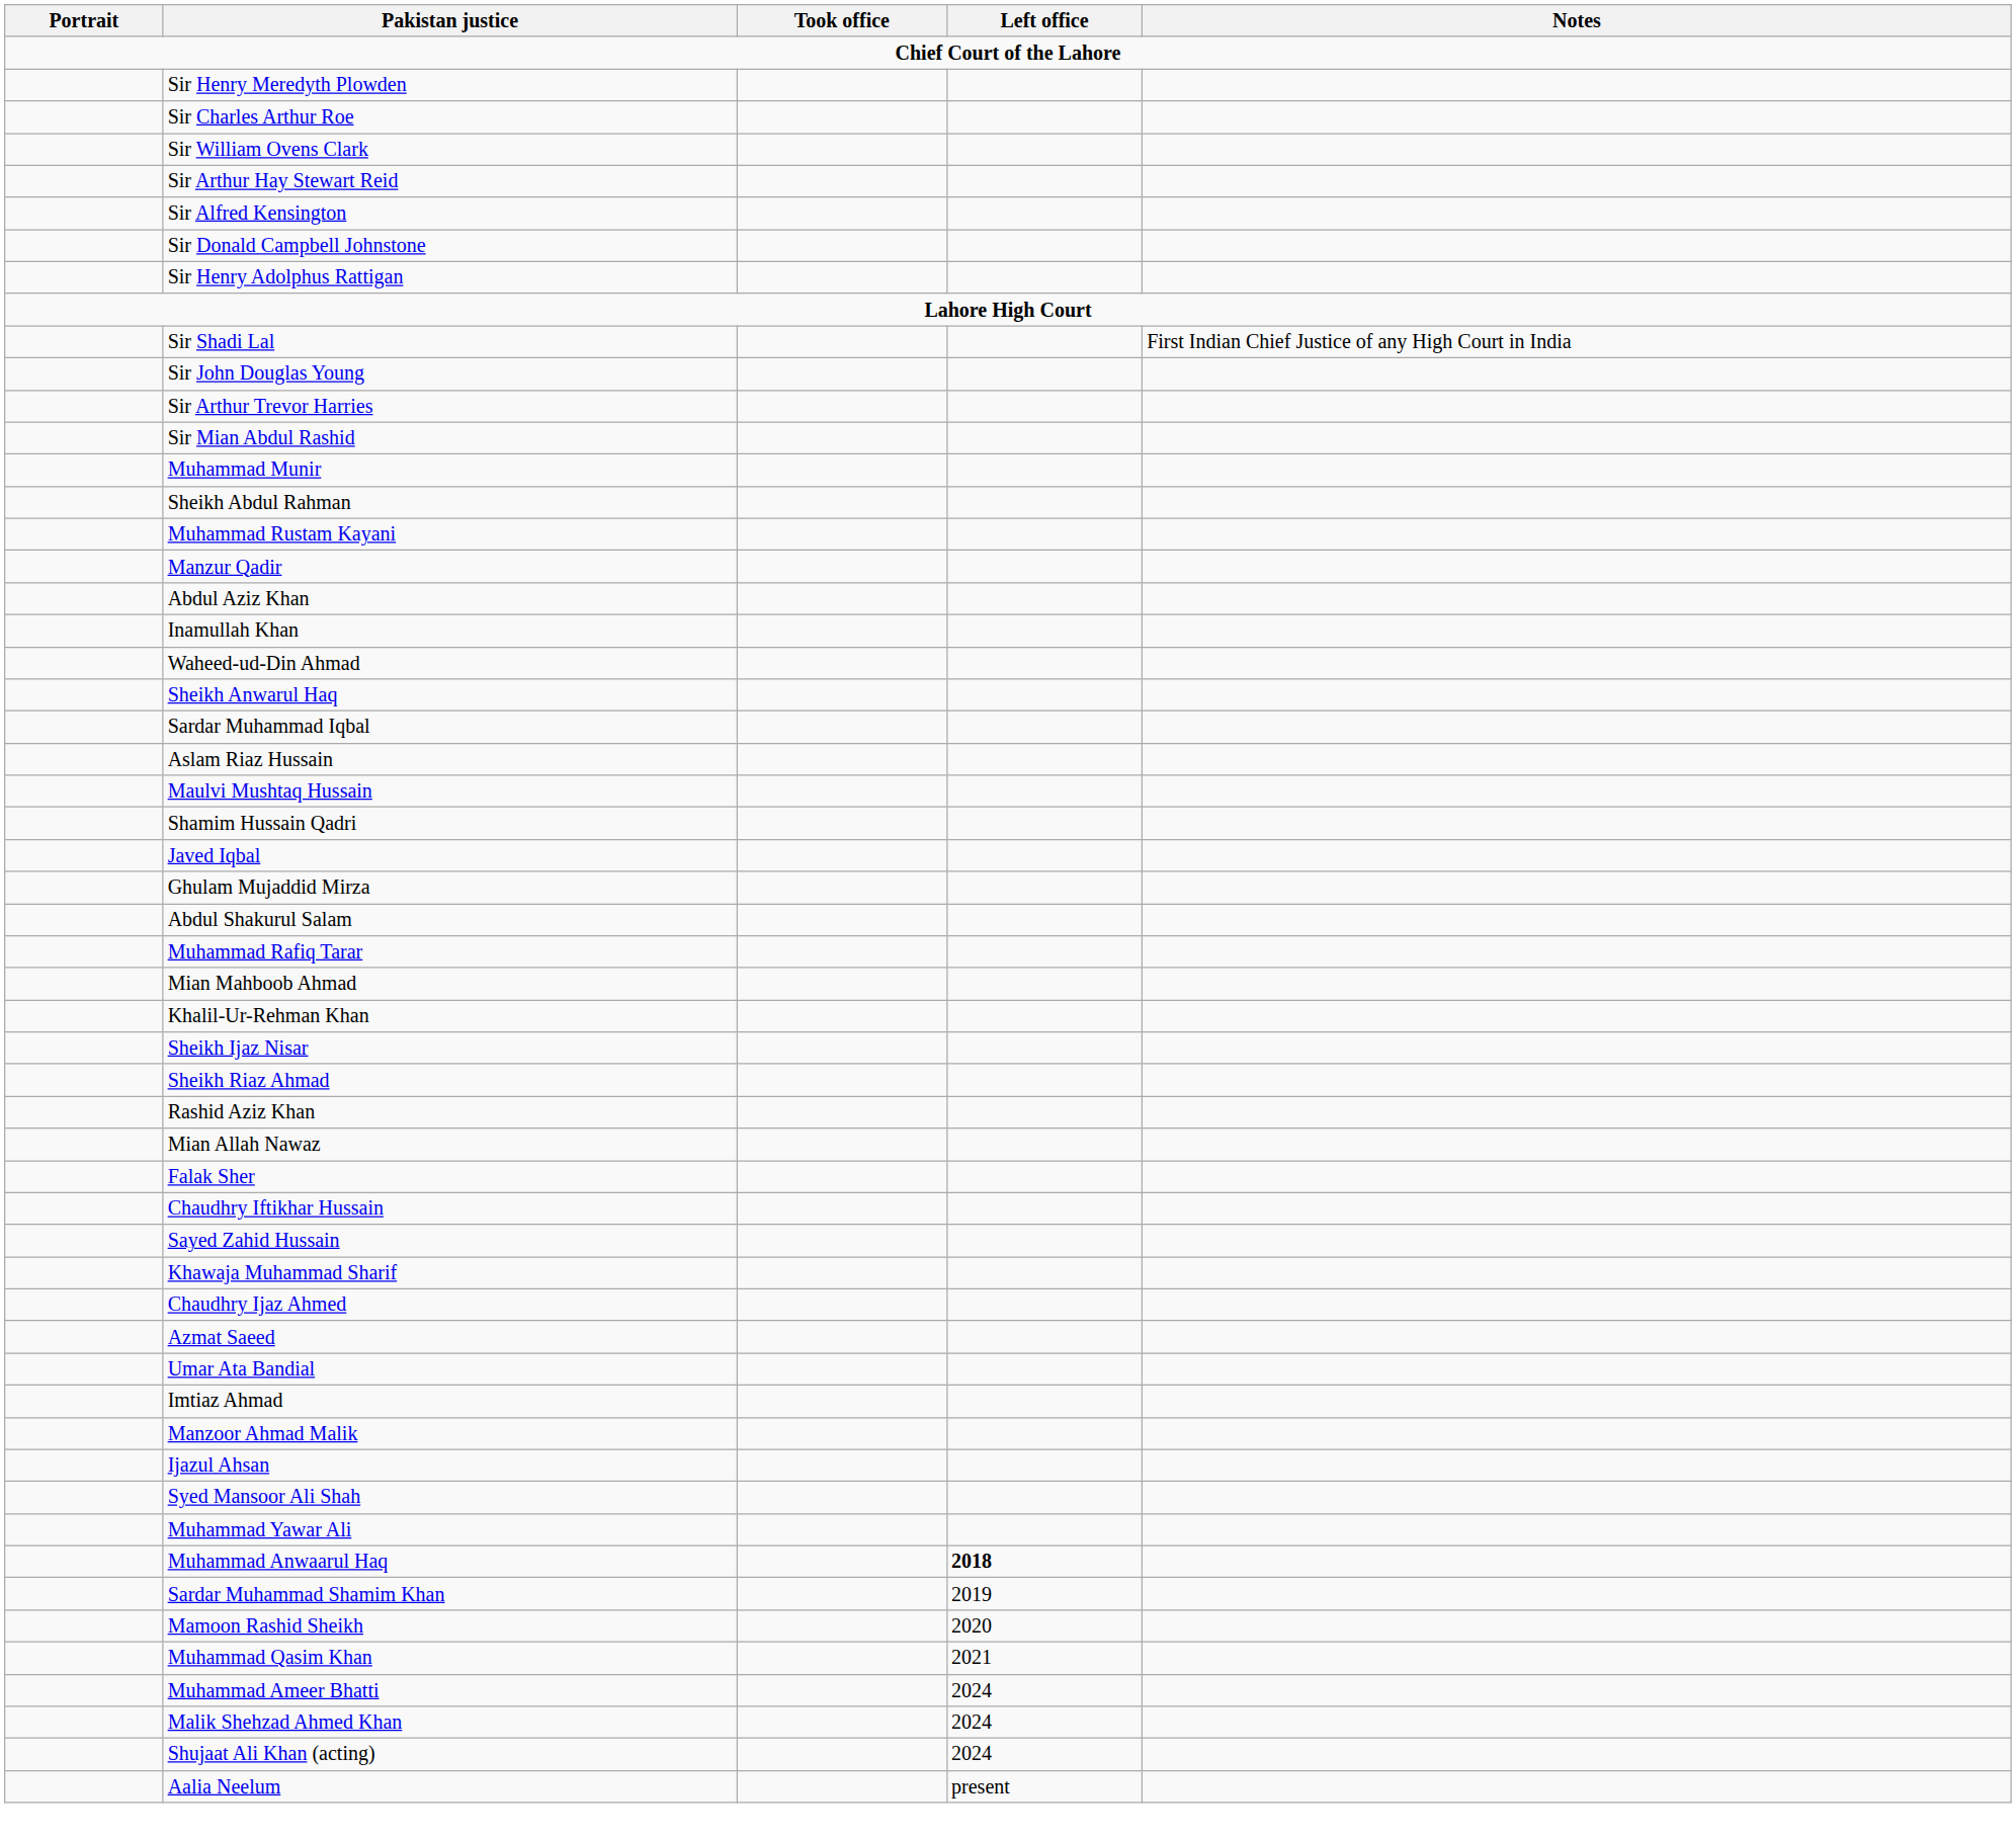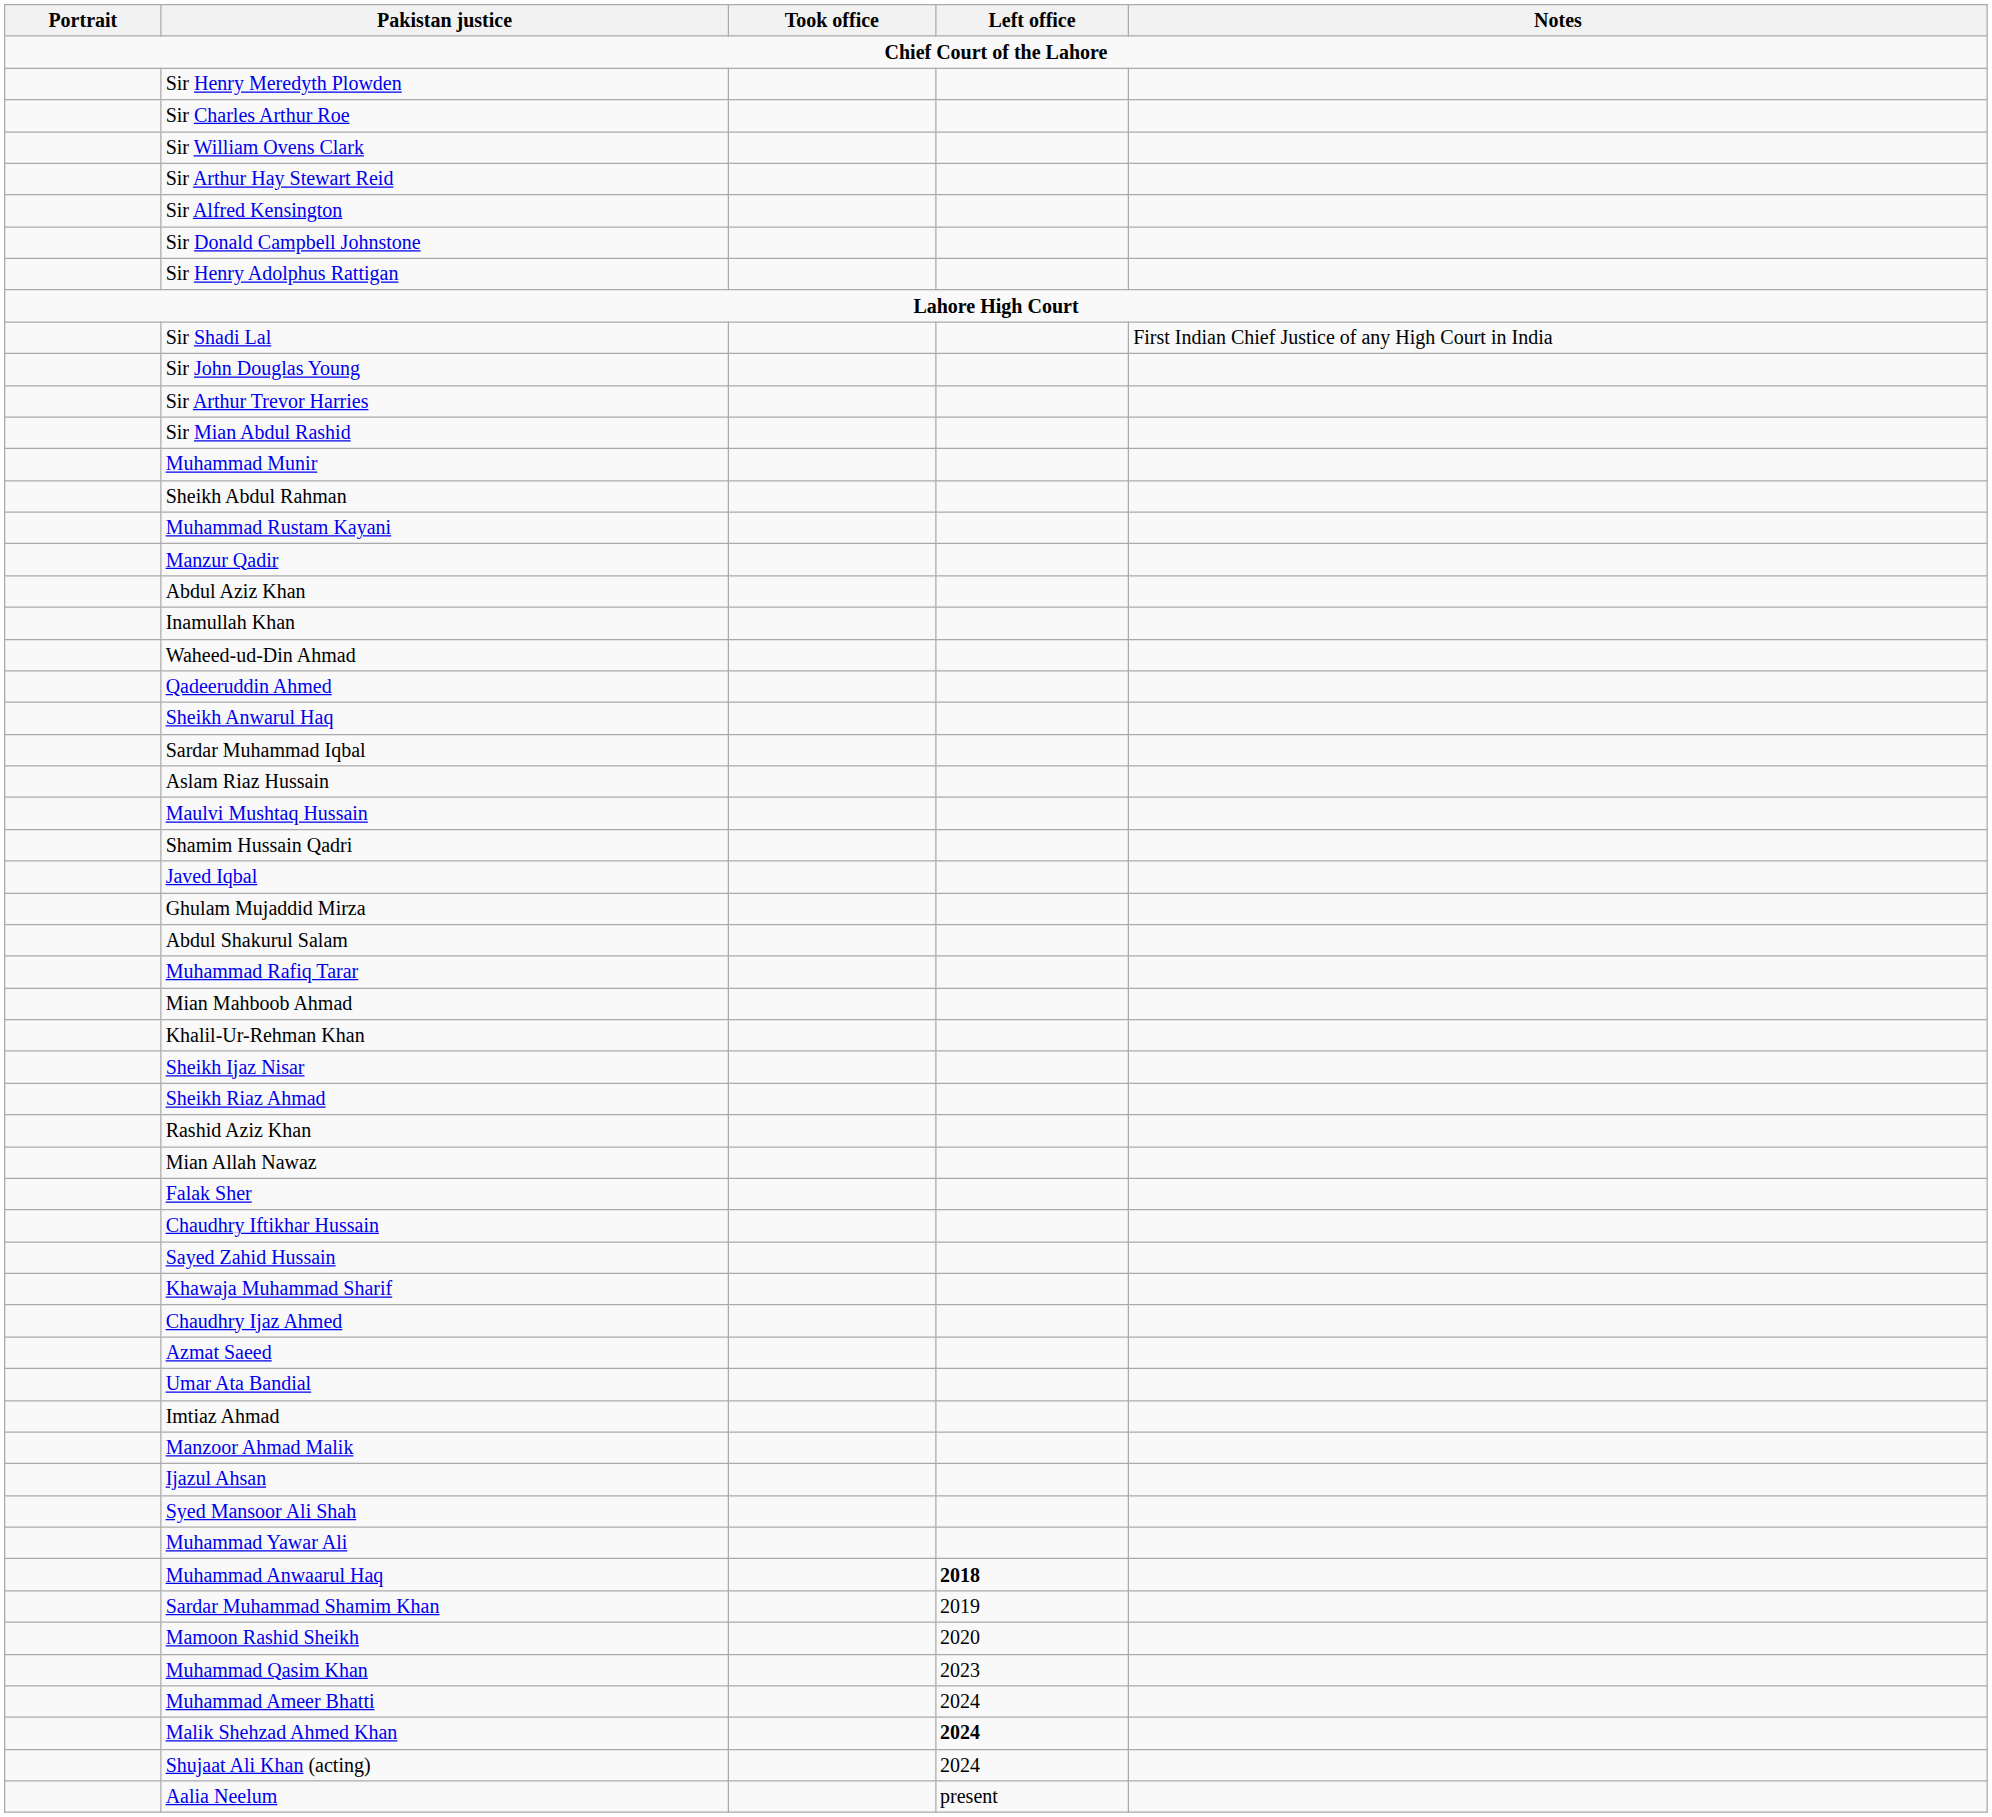 <table class="wikitable"  style="width:80%; text-align:left;">
 <tr>
 <th>Portrait</th>
 <th>Pakistan justice</th>
 <th>Took office</th>
 <th>Left office</th>
 <th>Notes</th>
 </tr>
 <tr align=center>
 <td colspan="5"><strong>Chief Court of the Lahore</strong></td>
 </tr>
 <tr>
 <td></td>
 <td>Sir <a href='#'>Henry Meredyth Plowden</a></td>
 <td></td>
 <td></td>
 <td></td>
 </tr>
 <tr>
 <td></td>
 <td>Sir <a href='#'>Charles Arthur Roe</a></td>
 <td></td>
 <td></td>
 <td></td>
 </tr>
 <tr>
 <td></td>
 <td>Sir <a href='#'>William Ovens Clark</a></td>
 <td></td>
 <td></td>
 <td></td>
 </tr>
 <tr>
 <td></td>
 <td>Sir <a href='#'>Arthur Hay Stewart Reid</a></td>
 <td></td>
 <td></td>
 <td></td>
 </tr>
 <tr>
 <td></td>
 <td>Sir <a href='#'>Alfred Kensington</a></td>
 <td></td>
 <td></td>
 <td></td>
 </tr>
 <tr>
 <td></td>
 <td>Sir <a href='#'>Donald Campbell Johnstone</a></td>
 <td></td>
 <td></td>
 <td></td>
 </tr>
 <tr>
 <td></td>
 <td>Sir <a href='#'>Henry Adolphus Rattigan</a></td>
 <td></td>
 <td></td>
 <td></td>
 </tr>
 <tr align=center>
 <td colspan="5"><strong>Lahore High Court</strong></td>
 </tr>
 <tr>
 <td></td>
 <td>Sir <a href='#'>Shadi Lal</a></td>
 <td></td>
 <td></td>
 <td>First Indian Chief Justice of any High Court in India</td>
 </tr>
 <tr>
 <td></td>
 <td>Sir <a href='#'>John Douglas Young</a></td>
 <td></td>
 <td></td>
 <td></td>
 </tr>
 <tr>
 <td></td>
 <td>Sir <a href='#'>Arthur Trevor Harries</a></td>
 <td></td>
 <td></td>
 <td></td>
 </tr>
 <tr>
 <td></td>
 <td>Sir <a href='#'>Mian Abdul Rashid</a></td>
 <td></td>
 <td></td>
 <td></td>
 </tr>
 <tr>
 <td></td>
 <td><a href='#'>Muhammad Munir</a></td>
 <td></td>
 <td></td>
 <td></td>
 </tr>
 <tr>
 <td></td>
 <td>Sheikh Abdul Rahman</td>
 <td></td>
 <td></td>
 <td></td>
 </tr>
 <tr>
 <td></td>
 <td><a href='#'>Muhammad Rustam Kayani</a></td>
 <td></td>
 <td></td>
 <td></td>
 </tr>
 <tr>
 <td></td>
 <td><a href='#'>Manzur Qadir</a></td>
 <td></td>
 <td></td>
 <td></td>
 </tr>
 <tr>
 <td></td>
 <td>Abdul Aziz Khan</td>
 <td></td>
 <td></td>
 <td></td>
 </tr>
 <tr>
 <td></td>
 <td>Inamullah Khan</td>
 <td></td>
 <td></td>
 <td></td>
 </tr>
 <tr>
 <td></td>
 <td>Waheed-ud-Din Ahmad</td>
+<td></td>
+<td></td>
+<td></td>
+</tr>
+<tr>
+<td></td>
+<td><a href='#'>Qadeeruddin Ahmed</a></td>
 <td></td>
 <td></td>
 <td></td>
 </tr>
 <tr>
 <td></td>
 <td><a href='#'>Sheikh Anwarul Haq</a></td>
 <td></td>
 <td></td>
 <td></td>
 </tr>
 <tr>
 <td></td>
 <td>Sardar Muhammad Iqbal</td>
 <td></td>
 <td></td>
 <td></td>
 </tr>
 <tr>
 <td></td>
 <td>Aslam Riaz Hussain</td>
 <td></td>
 <td></td>
 <td></td>
 </tr>
 <tr>
 <td></td>
 <td><a href='#'>Maulvi Mushtaq Hussain</a></td>
 <td></td>
 <td></td>
 <td></td>
 </tr>
 <tr>
 <td></td>
 <td>Shamim Hussain Qadri</td>
 <td></td>
 <td></td>
 <td></td>
 </tr>
 <tr>
 <td></td>
 <td><a href='#'>Javed Iqbal</a></td>
 <td></td>
 <td></td>
 <td></td>
 </tr>
 <tr>
 <td></td>
 <td>Ghulam Mujaddid Mirza</td>
 <td></td>
 <td></td>
 <td></td>
 </tr>
 <tr>
 <td></td>
 <td>Abdul Shakurul Salam</td>
 <td></td>
 <td></td>
 <td></td>
 </tr>
 <tr>
 <td></td>
 <td><a href='#'>Muhammad Rafiq Tarar</a></td>
 <td></td>
 <td></td>
 <td></td>
 </tr>
 <tr>
 <td></td>
 <td>Mian Mahboob Ahmad</td>
 <td></td>
 <td></td>
 <td></td>
 </tr>
 <tr>
 <td></td>
 <td>Khalil-Ur-Rehman Khan</td>
 <td></td>
 <td></td>
 <td></td>
 </tr>
 <tr>
 <td></td>
 <td><a href='#'>Sheikh Ijaz Nisar</a></td>
 <td></td>
 <td></td>
 <td></td>
 </tr>
 <tr>
 <td></td>
 <td><a href='#'>Sheikh Riaz Ahmad</a></td>
 <td></td>
 <td></td>
 <td></td>
 </tr>
 <tr>
 <td></td>
 <td>Rashid Aziz Khan</td>
 <td></td>
 <td></td>
 <td></td>
 </tr>
 <tr>
 <td></td>
 <td>Mian Allah Nawaz</td>
 <td></td>
 <td></td>
 <td></td>
 </tr>
 <tr>
 <td></td>
 <td><a href='#'>Falak Sher</a></td>
 <td></td>
 <td></td>
 <td></td>
 </tr>
 <tr>
 <td></td>
 <td><a href='#'>Chaudhry Iftikhar Hussain</a></td>
 <td></td>
 <td></td>
 <td></td>
 </tr>
 <tr>
 <td></td>
 <td><a href='#'>Sayed Zahid Hussain</a></td>
 <td></td>
 <td></td>
 <td></td>
 </tr>
 <tr>
 <td></td>
 <td><a href='#'>Khawaja Muhammad Sharif</a></td>
 <td></td>
 <td></td>
 <td></td>
 </tr>
 <tr>
 <td></td>
 <td><a href='#'>Chaudhry Ijaz Ahmed</a></td>
 <td></td>
 <td></td>
 <td></td>
 </tr>
 <tr>
 <td></td>
 <td><a href='#'>Azmat Saeed</a></td>
 <td></td>
 <td></td>
 <td></td>
 </tr>
 <tr>
 <td></td>
 <td><a href='#'>Umar Ata Bandial</a></td>
 <td></td>
 <td></td>
 <td></td>
 </tr>
 <tr>
 <td></td>
 <td>Imtiaz Ahmad</td>
 <td></td>
 <td></td>
 <td></td>
 </tr>
 <tr>
 <td></td>
 <td><a href='#'>Manzoor Ahmad Malik</a></td>
 <td></td>
 <td></td>
 <td></td>
 </tr>
 <tr>
 <td></td>
 <td><a href='#'>Ijazul Ahsan</a></td>
 <td></td>
 <td></td>
 <td></td>
 </tr>
 <tr>
 <td></td>
 <td><a href='#'>Syed Mansoor Ali Shah</a></td>
 <td></td>
 <td></td>
 <td></td>
 </tr>
 <tr>
 <td></td>
 <td><a href='#'>Muhammad Yawar Ali</a></td>
 <td></td>
 <td></td>
 <td></td>
 </tr>
 <tr>
 <td></td>
 <td><a href='#'>Muhammad Anwaarul Haq</a></td>
 <td></td>
 <td><strong>2018</strong></td>
 <td></td>
 </tr>
 <tr>
 <td></td>
 <td><a href='#'>Sardar Muhammad Shamim Khan</a></td>
 <td></td>
 <td>2019</td>
 <td></td>
 </tr>
 <tr>
 <td></td>
 <td><a href='#'>Mamoon Rashid Sheikh</a></td>
 <td></td>
 <td>2020</td>
 <td></td>
 </tr>
 <tr>
 <td></td>
 <td><a href='#'>Muhammad Qasim Khan</a></td>
 <td></td>
-<td>2021</td>
+<td>2023</td>
 <td></td>
 </tr>
 <tr>
 <td></td>
 <td><a href='#'>Muhammad Ameer Bhatti</a></td>
 <td></td>
 <td>2024 </td>
 <td></td>
 </tr>
 <tr>
 <td></td>
 <td><a href='#'>Malik Shehzad Ahmed Khan</a></td>
 <td></td>
-<td>2024</td>
+<td><strong>2024</strong></td>
 <td></td>
 </tr>
 <tr>
 <td></td>
 <td><a href='#'>Shujaat Ali Khan</a> (acting)</td>
 <td></td>
 <td>2024</td>
 <td></td>
 </tr>
 <tr>
 <td></td>
 <td><a href='#'>Aalia Neelum</a></td>
 <td></td>
 <td>present</td>
 <td></td>
 </tr>
 </table>
